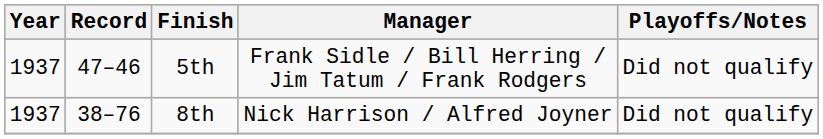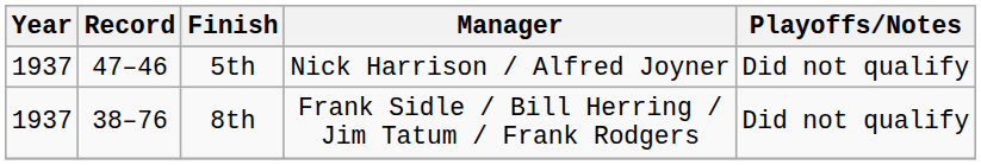 <table class="wikitable" style="text-align:center">
 <tr>
 <th>Year</th>
 <th>Record</th>
 <th>Finish</th>
 <th>Manager</th>
 <th>Playoffs/Notes</th>
 </tr>
 <tr align=center>
 <td>1937</td>
 <td>47–46</td>
 <td>5th</td>
-<td>Frank Sidle / Bill Herring /<br>Jim Tatum / Frank Rodgers</td>
+<td>Nick Harrison / Alfred Joyner</td>
 <td>Did not qualify</td>
 </tr>
 <tr align=center>
 <td>1937</td>
 <td>38–76</td>
 <td>8th</td>
-<td>Nick Harrison / Alfred Joyner</td>
+<td>Frank Sidle / Bill Herring /<br>Jim Tatum / Frank Rodgers</td>
 <td>Did not qualify</td>
 </tr>
 <tr align=center>
 </tr>
 </table>
